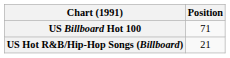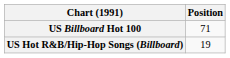 <table class="wikitable sortable plainrowheaders" style="text-align:center">
 <tr>
 <th scope="col">Chart (1991)</th>
 <th scope="col">Position</th>
 </tr>
 <tr>
 <th scope="row">US <em>Billboard</em> Hot 100</th>
 <td>71</td>
 </tr>
 <tr>
 <th scope="row">US Hot R&B/Hip-Hop Songs (<em>Billboard</em>)</th>
-<td>21</td>
+<td>19</td>
 </tr>
 </table>
